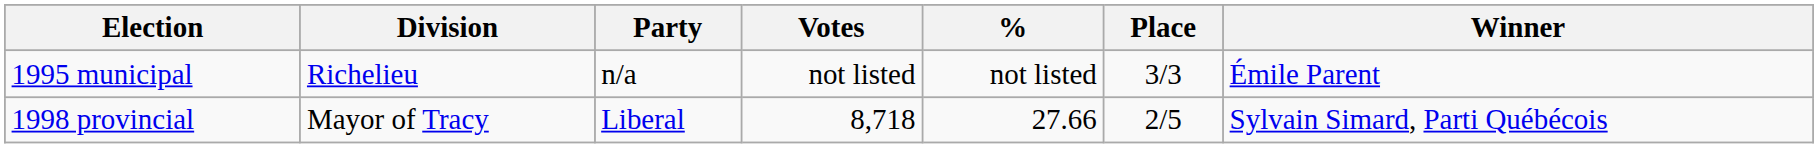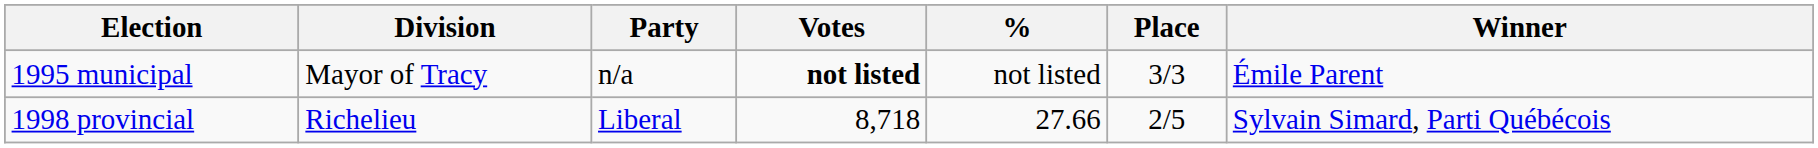 <table class="wikitable" width="1000">
 <tr>
 <th align="left">Election</th>
 <th align="left">Division</th>
 <th align="left">Party</th>
 <th align="right">Votes</th>
 <th align="right">%</th>
 <th align="center">Place</th>
 <th align="center">Winner</th>
 </tr>
 <tr>
 <td align="left"><a href='#'>1995 municipal</a></td>
-<td align="left"><a href='#'>Richelieu</a></td>
+<td align="left">Mayor of <a href='#'>Tracy</a></td>
 <td align="left">n/a</td>
-<td align="right">not listed</td>
+<td align="right"><strong>not listed</strong></td>
 <td align="right">not listed</td>
 <td align="center">3/3</td>
 <td align="left"><a href='#'>Émile Parent</a></td>
 </tr>
 <tr>
 <td align="left"><a href='#'>1998 provincial</a></td>
-<td align="left">Mayor of <a href='#'>Tracy</a></td>
+<td align="left"><a href='#'>Richelieu</a></td>
 <td align="left"><a href='#'>Liberal</a></td>
 <td align="right">8,718</td>
 <td align="right">27.66</td>
 <td align="center">2/5</td>
 <td align="left"><a href='#'>Sylvain Simard</a>, <a href='#'>Parti Québécois</a></td>
 </tr>
 </table>
